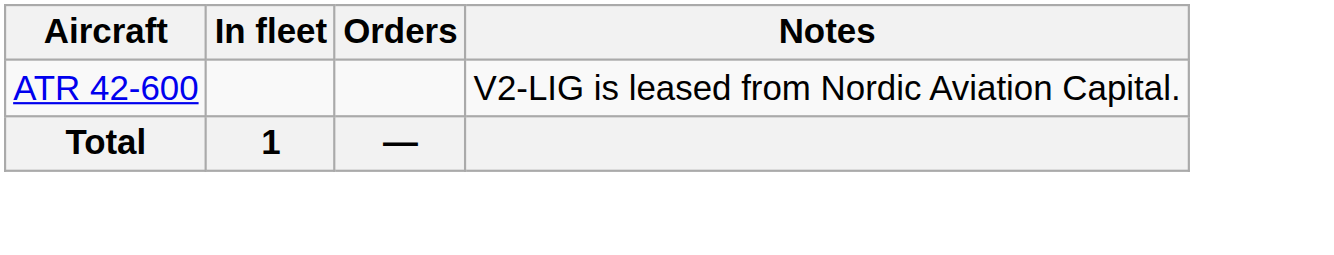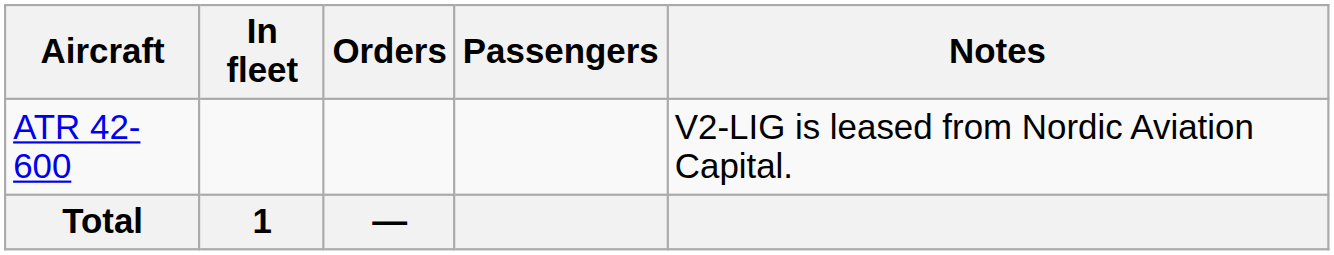 <table class="wikitable">
 <tr>
 <th>Aircraft</th>
 <th>In fleet</th>
 <th>Orders</th>
+<th>Passengers</th>
 <th>Notes</th>
 </tr>
 <tr>
 <td><a href='#'>ATR 42-600</a></td>
+<td></td>
 <td></td>
 <td></td>
 <td>V2-LIG is leased from Nordic Aviation Capital.</td>
 </tr>
 <tr>
 <th>Total</th>
 <th>1</th>
 <th>—</th>
 <th></th>
+<th></th>
 </tr>
 </table>
